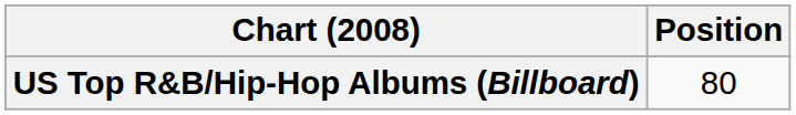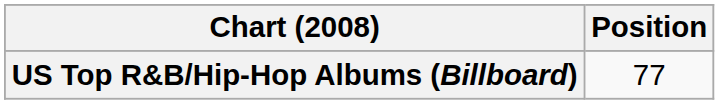 <table class="wikitable plainrowheaders" style="text-align:center">
 <tr>
 <th scope="col">Chart (2008)</th>
 <th scope="col">Position</th>
 </tr>
 <tr>
 <th scope="row">US Top R&B/Hip-Hop Albums (<em>Billboard</em>)</th>
-<td>80</td>
+<td>77</td>
 </tr>
 </table>
